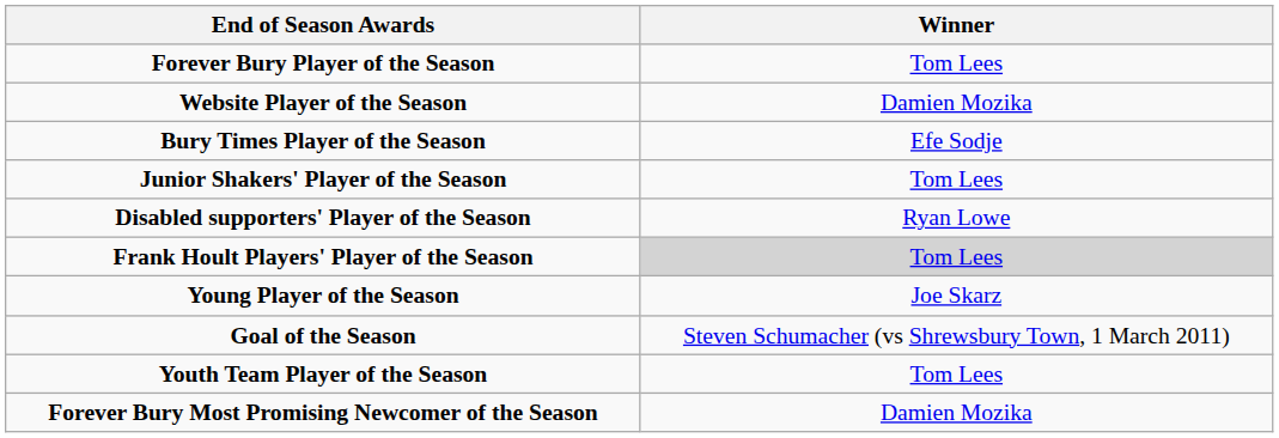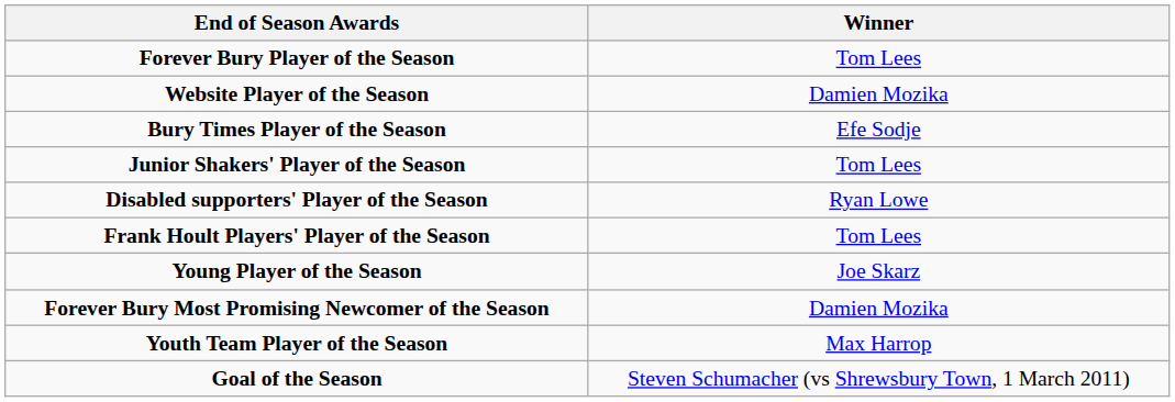 <table class="wikitable" style="text-align:center; font-size:95%;width:65%; text-align:left">
 <tr>
 <th>End of Season Awards</th>
 <th>Winner</th>
 </tr>
 <tr --->
 <td align="center"><strong>Forever Bury Player of the Season</strong></td>
 <td align="center"><a href='#'>Tom Lees</a></td>
 </tr>
 <tr --->
 <td align="center"><strong>Website Player of the Season</strong></td>
 <td align="center"><a href='#'>Damien Mozika</a></td>
 </tr>
 <tr --->
 <td align="center"><strong>Bury Times Player of the Season</strong></td>
 <td align="center"><a href='#'>Efe Sodje</a></td>
 </tr>
 <tr --->
 <td align="center"><strong>Junior Shakers' Player of the Season</strong></td>
 <td align="center"><a href='#'>Tom Lees</a></td>
 </tr>
 <tr --->
 <td align="center"><strong>Disabled supporters' Player of the Season</strong></td>
 <td align="center"><a href='#'>Ryan Lowe</a></td>
 </tr>
 <tr --->
 <td align="center"><strong>Frank Hoult Players' Player of the Season</strong></td>
-<td align="center" style="background: lightgrey;"><a href='#'>Tom Lees</a></td>
+<td align="center"><a href='#'>Tom Lees</a></td>
 </tr>
 <tr --->
 <td align="center"><strong>Young Player of the Season</strong></td>
 <td align="center"><a href='#'>Joe Skarz</a></td>
 </tr>
 <tr --->
+<td align="center"><strong>Forever Bury Most Promising Newcomer of the Season</strong></td>
+<td align="center"><a href='#'>Damien Mozika</a></td>
+</tr>
+<tr --->
+<td align="center"><strong>Youth Team Player of the Season</strong></td>
+<td align="center"><a href='#'>Max Harrop</a></td>
+</tr>
+<tr --->
 <td align="center"><strong>Goal of the Season</strong></td>
 <td align="center"><a href='#'>Steven Schumacher</a> (vs <a href='#'>Shrewsbury Town</a>, 1 March 2011)</td>
 </tr>
-<tr --->
-<td align="center"><strong>Youth Team Player of the Season</strong></td>
-<td align="center"><a href='#'>Tom Lees</a></td>
-</tr>
-<tr --->
-<td align="center"><strong>Forever Bury Most Promising Newcomer of the Season</strong></td>
-<td align="center"><a href='#'>Damien Mozika</a></td>
-</tr>
 </table>
